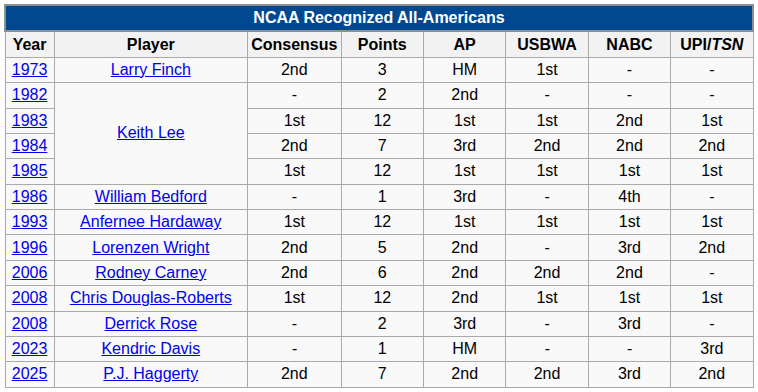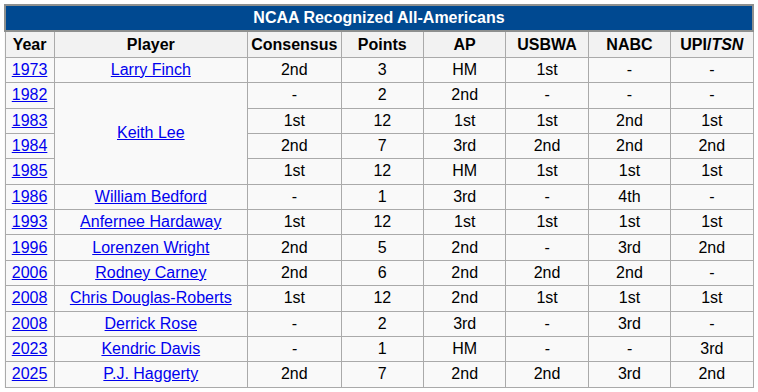 <table class="wikitable sortable toccolours" style="width:750px;">
 <tr>
 <th colspan="8" style="text-align: center; background:#004991; color:white; border:2px solid #8E908F;"><strong>NCAA Recognized All-Americans</strong></th>
 </tr>
 <tr>
 <th>Year</th>
 <th>Player</th>
 <th>Consensus</th>
 <th>Points </th>
 <th>AP</th>
 <th>USBWA</th>
 <th>NABC</th>
 <th>UPI/<em>TSN</em></th>
 </tr>
 <tr align=center>
 <td><a href='#'>1973</a></td>
 <td><a href='#'>Larry Finch</a></td>
 <td width=75>2nd</td>
 <td width=75>3</td>
 <td width=75>HM</td>
 <td width="75">1st</td>
 <td width=75>-</td>
 <td width=75>-</td>
 </tr>
 <tr align=center>
 <td><a href='#'>1982</a></td>
 <td rowspan="4"><a href='#'>Keith Lee</a></td>
 <td>-</td>
 <td>2</td>
 <td>2nd</td>
 <td>-</td>
 <td>-</td>
 <td>-</td>
 </tr>
 <tr align=center>
 <td><a href='#'>1983</a></td>
 <td width="75">1st</td>
 <td width=75>12</td>
 <td width=75>1st</td>
 <td width=75>1st</td>
 <td width=75>2nd</td>
 <td width=75>1st</td>
 </tr>
 <tr align=center>
 <td><a href='#'>1984</a></td>
 <td width="75">2nd</td>
 <td width=75>7</td>
 <td width=75>3rd</td>
 <td width=75>2nd</td>
 <td width=75>2nd</td>
 <td width=75>2nd</td>
 </tr>
 <tr align=center>
 <td><a href='#'>1985</a></td>
 <td width="75">1st</td>
 <td width=75>12</td>
-<td width=75>1st</td>
+<td width=75>HM</td>
 <td width=75>1st</td>
 <td width=75>1st</td>
 <td width=75>1st</td>
 </tr>
 <tr align=center>
 <td><a href='#'>1986</a></td>
 <td><a href='#'>William Bedford</a></td>
 <td width=75>-</td>
 <td width=75>1</td>
 <td width=75>3rd</td>
 <td width=75>-</td>
 <td width=75>4th</td>
 <td width=75>-</td>
 </tr>
 <tr align=center>
 <td><a href='#'>1993</a></td>
 <td><a href='#'>Anfernee Hardaway</a></td>
 <td width=75>1st</td>
 <td width=75>12</td>
 <td width=75>1st</td>
 <td width=75>1st</td>
 <td width=75>1st</td>
 <td width=75>1st</td>
 </tr>
 <tr align=center>
 <td><a href='#'>1996</a></td>
 <td><a href='#'>Lorenzen Wright</a></td>
 <td width=75>2nd</td>
 <td width=75>5</td>
 <td width=75>2nd</td>
 <td width=75>-</td>
 <td width=75>3rd</td>
 <td width=75>2nd</td>
 </tr>
 <tr align=center>
 <td><a href='#'>2006</a></td>
 <td><a href='#'>Rodney Carney</a></td>
 <td width=75>2nd</td>
 <td width=75>6</td>
 <td width=75>2nd</td>
 <td width=75>2nd</td>
 <td width=75>2nd</td>
 <td width=75>-</td>
 </tr>
 <tr align=center>
 <td><a href='#'>2008</a></td>
 <td><a href='#'>Chris Douglas-Roberts</a></td>
 <td width=75>1st</td>
 <td width=75>12</td>
 <td width=75>2nd</td>
 <td width=75>1st</td>
 <td width=75>1st</td>
 <td width=75>1st</td>
 </tr>
 <tr align=center>
 <td><a href='#'>2008</a></td>
 <td><a href='#'>Derrick Rose</a></td>
 <td width=75>-</td>
 <td width=75>2</td>
 <td width=75>3rd</td>
 <td width=75>-</td>
 <td width=75>3rd</td>
 <td width=75>-</td>
 </tr>
 <tr align=center>
 <td><a href='#'>2023</a></td>
 <td><a href='#'>Kendric Davis</a></td>
 <td width=75><em>-</em></td>
 <td width=75>1</td>
 <td width=75>HM</td>
 <td width="75"><em>-</em></td>
 <td width=75><em>-</em></td>
 <td width=75>3rd</td>
 </tr>
 <tr align=center>
 <td><a href='#'>2025</a></td>
 <td><a href='#'>P.J. Haggerty</a></td>
 <td>2nd</td>
 <td>7</td>
 <td>2nd</td>
 <td>2nd</td>
 <td>3rd</td>
 <td>2nd</td>
 </tr>
 </table>
